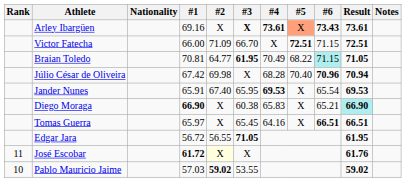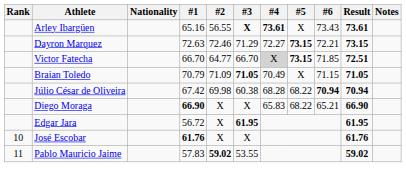 <table class="wikitable sortable" style="text-align:center">
 <tr>
 <th>Rank</th>
 <th>Athlete</th>
 <th>Nationality</th>
 <th>#1</th>
 <th>#2</th>
 <th>#3</th>
 <th>#4</th>
 <th>#5</th>
 <th>#6</th>
 <th>Result</th>
 <th>Notes</th>
 </tr>
 <tr>
 <td></td>
 <td align=left><a href='#'>Arley Ibargüen</a></td>
 <td align=left></td>
-<td>69.16</td>
-<td>X</td>
+<td>65.16</td>
+<td>56.55</td>
 <td><strong>X</strong></td>
 <td><strong>73.61</strong></td>
-<td style="background: lightsalmon;">X</td>
-<td><strong>73.43</strong></td>
+<td>X</td>
+<td>73.43</td>
 <td><strong>73.61</strong></td>
+<td></td>
+</tr>
+<tr>
+<td></td>
+<td align=left><a href='#'>Dayron Marquez</a></td>
+<td align=left></td>
+<td>72.63</td>
+<td>72.46</td>
+<td>71.29</td>
+<td>72.27</td>
+<td><strong>73.15</strong></td>
+<td>72.21</td>
+<td><strong>73.15</strong></td>
 <td></td>
 </tr>
 <tr>
 <td></td>
 <td align=left><a href='#'>Victor Fatecha</a></td>
 <td align=left></td>
-<td>66.00</td>
-<td>71.09</td>
 <td>66.70</td>
-<td>X</td>
-<td><strong>72.51</strong></td>
-<td>71.15</td>
+<td>64.77</td>
+<td>66.70</td>
+<td style="background: lightgrey;">X</td>
+<td><strong>73.15</strong></td>
+<td>71.85</td>
 <td><strong>72.51</strong></td>
 <td></td>
 </tr>
 <tr>
 <td></td>
 <td align=left><a href='#'>Braian Toledo</a></td>
 <td align=left></td>
-<td>70.81</td>
-<td>64.77</td>
-<td><strong>61.95</strong></td>
+<td>70.79</td>
+<td>71.09</td>
+<td><strong>71.05</strong></td>
 <td>70.49</td>
-<td>68.22</td>
-<td style="background: paleturquoise;">71.15</td>
+<td>X</td>
+<td>71.15</td>
 <td><strong>71.05</strong></td>
 <td></td>
 </tr>
 <tr>
 <td></td>
 <td align=left><a href='#'>Júlio César de Oliveira</a></td>
 <td align=left></td>
 <td>67.42</td>
 <td>69.98</td>
-<td>X</td>
+<td>60.38</td>
 <td>68.28</td>
-<td>70.40</td>
-<td><strong>70.96</strong></td>
+<td>68.22</td>
 <td><strong>70.94</strong></td>
-<td></td>
-</tr>
-<tr>
-<td></td>
-<td align=left><a href='#'>Jander Nunes</a></td>
-<td align=left></td>
-<td>65.91</td>
-<td>67.40</td>
-<td>65.95</td>
-<td><strong>69.53</strong></td>
-<td>X</td>
-<td>65.54</td>
-<td><strong>69.53</strong></td>
+<td><strong>70.94</strong></td>
 <td></td>
 </tr>
 <tr>
 <td></td>
 <td align=left><a href='#'>Diego Moraga</a></td>
 <td align=left></td>
 <td><strong>66.90</strong></td>
 <td>X</td>
-<td>60.38</td>
+<td>X</td>
 <td>65.83</td>
-<td>X</td>
+<td>68.22</td>
 <td>65.21</td>
-<td style="background: paleturquoise;"><strong>66.90</strong></td>
-<td></td>
-</tr>
-<tr>
-<td></td>
-<td align=left><a href='#'>Tomas Guerra</a></td>
-<td align=left></td>
-<td>65.97</td>
-<td>X</td>
-<td>65.45</td>
-<td>64.16</td>
-<td>X</td>
-<td><strong>66.51</strong></td>
-<td><strong>66.51</strong></td>
+<td><strong>66.90</strong></td>
 <td></td>
 </tr>
 <tr>
 <td></td>
 <td align=left><a href='#'>Edgar Jara</a></td>
 <td align=left></td>
 <td>56.72</td>
-<td>56.55</td>
-<td><strong>71.05</strong></td>
+<td>X</td>
+<td><strong>61.95</strong></td>
 <td colspan=3></td>
 <td><strong>61.95</strong></td>
 <td></td>
 </tr>
 <tr>
-<td>11</td>
+<td>10</td>
 <td align=left><a href='#'>José Escobar</a></td>
 <td align=left></td>
-<td><strong>61.72</strong></td>
-<td style="background: lightyellow;">X</td>
+<td><strong>61.76</strong></td>
+<td>X</td>
 <td>X</td>
 <td colspan=3></td>
 <td><strong>61.76</strong></td>
 <td></td>
 </tr>
 <tr>
-<td>10</td>
+<td>11</td>
 <td align=left><a href='#'>Pablo Mauricio Jaime</a></td>
 <td align=left></td>
-<td>57.03</td>
+<td>57.83</td>
 <td><strong>59.02</strong></td>
 <td>53.55</td>
 <td colspan=3></td>
 <td><strong>59.02</strong></td>
 <td></td>
 </tr>
 </table>
